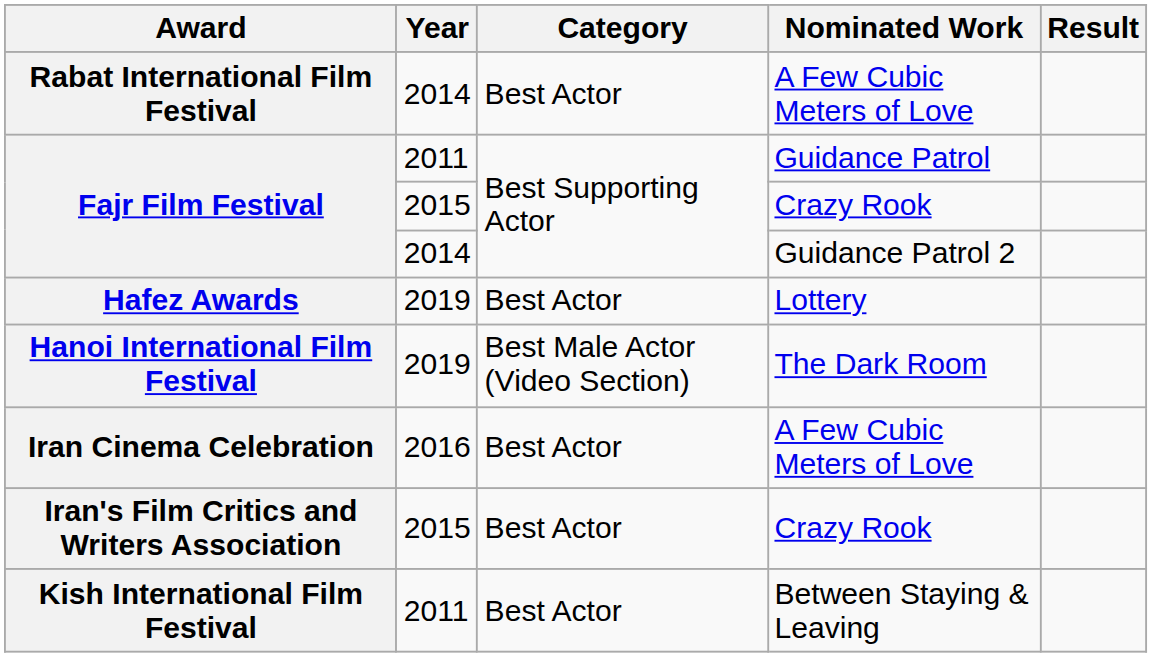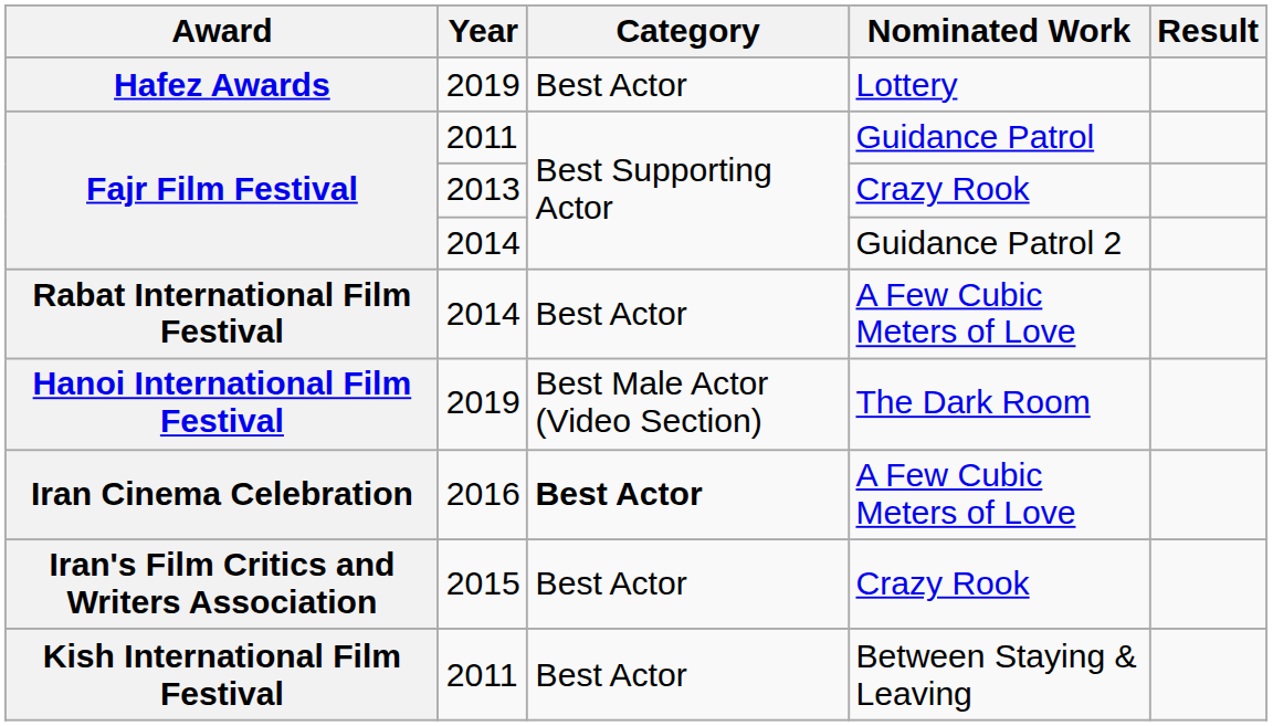 <table class="wikitable sortable plainrowheaders">
 <tr>
 <th scope="col">Award</th>
 <th scope="col">Year</th>
 <th scope="col">Category</th>
 <th scope="col">Nominated Work</th>
 <th scope="col">Result</th>
 </tr>
 <tr>
-<th scope="row">Rabat International Film Festival</th>
-<td>2014</td>
+<th scope="row"><a href='#'>Hafez Awards</a></th>
+<td>2019</td>
 <td>Best Actor</td>
-<td><a href='#'>A Few Cubic Meters of Love</a></td>
+<td><a href='#'>Lottery</a></td>
 <td></td>
 </tr>
 <tr>
 <th scope="row" rowspan="3"><a href='#'>Fajr Film Festival</a></th>
 <td>2011</td>
 <td rowspan="3">Best Supporting Actor</td>
 <td><a href='#'>Guidance Patrol</a></td>
 <td></td>
 </tr>
 <tr>
-<td>2015</td>
+<td>2013</td>
 <td><a href='#'>Crazy Rook</a></td>
 <td></td>
 </tr>
 <tr>
 <td>2014</td>
 <td>Guidance Patrol 2</td>
 <td></td>
 </tr>
 <tr>
-<th scope="row"><a href='#'>Hafez Awards</a></th>
-<td>2019</td>
+<th scope="row">Rabat International Film Festival</th>
+<td>2014</td>
 <td>Best Actor</td>
-<td><a href='#'>Lottery</a></td>
+<td><a href='#'>A Few Cubic Meters of Love</a></td>
 <td></td>
 </tr>
 <tr>
 <th scope="row"><a href='#'>Hanoi International Film Festival</a></th>
 <td>2019</td>
 <td>Best Male Actor (Video Section)</td>
 <td><a href='#'>The Dark Room</a></td>
 <td></td>
 </tr>
 <tr>
 <th scope="row">Iran Cinema Celebration</th>
 <td>2016</td>
-<td>Best Actor</td>
+<td><strong>Best Actor</strong></td>
 <td><a href='#'>A Few Cubic Meters of Love</a></td>
 <td></td>
 </tr>
 <tr>
 <th scope="row">Iran's Film Critics and Writers Association</th>
 <td>2015</td>
 <td>Best Actor</td>
 <td><a href='#'>Crazy Rook</a></td>
 <td></td>
 </tr>
 <tr>
 <th scope="row">Kish International Film Festival</th>
 <td>2011</td>
 <td>Best Actor</td>
 <td>Between Staying & Leaving</td>
 <td></td>
 </tr>
 </table>
